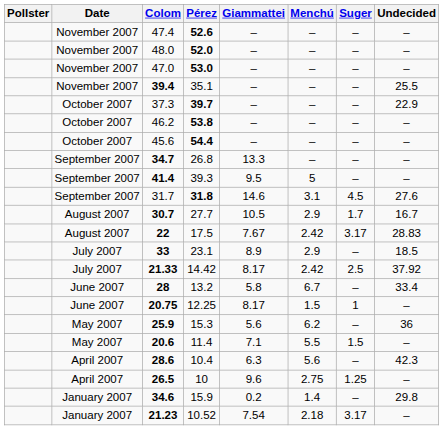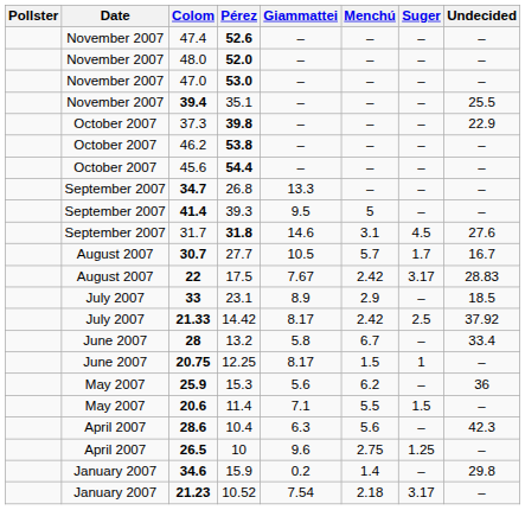 <table class=wikitable style=text-align:center>
 <tr>
 <th>Pollster</th>
 <th>Date</th>
 <th><a href='#'>Colom</a></th>
 <th><a href='#'>Pérez</a></th>
 <th><a href='#'>Giammattei</a></th>
 <th><a href='#'>Menchú</a></th>
 <th><a href='#'>Suger</a></th>
 <th>Undecided</th>
 </tr>
 <tr>
 <td></td>
 <td>November 2007</td>
 <td>47.4</td>
 <td><strong>52.6</strong></td>
 <td>–</td>
 <td>–</td>
 <td>–</td>
 <td>–</td>
 </tr>
 <tr>
 <td></td>
 <td>November 2007</td>
 <td>48.0</td>
 <td><strong>52.0</strong></td>
 <td>–</td>
 <td>–</td>
 <td>–</td>
 <td>–</td>
 </tr>
 <tr>
 <td></td>
 <td>November 2007</td>
 <td>47.0</td>
 <td><strong>53.0</strong></td>
 <td>–</td>
 <td>–</td>
 <td>–</td>
 <td>–</td>
 </tr>
 <tr>
 <td></td>
 <td>November 2007</td>
 <td><strong>39.4</strong></td>
 <td>35.1</td>
 <td>–</td>
 <td>–</td>
 <td>–</td>
 <td>25.5</td>
 </tr>
 <tr>
 <td></td>
 <td>October 2007</td>
 <td>37.3</td>
-<td><strong>39.7</strong></td>
+<td><strong>39.8</strong></td>
 <td>–</td>
 <td>–</td>
 <td>–</td>
 <td>22.9</td>
 </tr>
 <tr>
 <td></td>
 <td>October 2007</td>
 <td>46.2</td>
 <td><strong>53.8</strong></td>
 <td>–</td>
 <td>–</td>
 <td>–</td>
 <td>–</td>
 </tr>
 <tr>
 <td></td>
 <td>October 2007</td>
 <td>45.6</td>
 <td><strong>54.4</strong></td>
 <td>–</td>
 <td>–</td>
 <td>–</td>
 <td>–</td>
 </tr>
 <tr>
 <td></td>
 <td>September 2007</td>
 <td><strong>34.7</strong></td>
 <td>26.8</td>
 <td>13.3</td>
 <td>–</td>
 <td>–</td>
 <td>–</td>
 </tr>
 <tr>
 <td></td>
 <td>September 2007</td>
 <td><strong>41.4</strong></td>
 <td>39.3</td>
 <td>9.5</td>
 <td>5</td>
 <td>–</td>
 <td>–</td>
 </tr>
 <tr>
 <td></td>
 <td>September 2007</td>
 <td>31.7</td>
 <td><strong>31.8</strong></td>
 <td>14.6</td>
 <td>3.1</td>
 <td>4.5</td>
 <td>27.6</td>
 </tr>
 <tr>
 <td></td>
 <td>August 2007</td>
 <td><strong>30.7</strong></td>
 <td>27.7</td>
 <td>10.5</td>
-<td>2.9</td>
+<td>5.7</td>
 <td>1.7</td>
 <td>16.7</td>
 </tr>
 <tr>
 <td></td>
 <td>August 2007</td>
 <td><strong>22</strong></td>
 <td>17.5</td>
 <td>7.67</td>
 <td>2.42</td>
 <td>3.17</td>
 <td>28.83</td>
 </tr>
 <tr>
 <td></td>
 <td>July 2007</td>
 <td><strong>33</strong></td>
 <td>23.1</td>
 <td>8.9</td>
 <td>2.9</td>
 <td>–</td>
 <td>18.5</td>
 </tr>
 <tr>
 <td></td>
 <td>July 2007</td>
 <td><strong>21.33</strong></td>
 <td>14.42</td>
 <td>8.17</td>
 <td>2.42</td>
 <td>2.5</td>
 <td>37.92</td>
 </tr>
 <tr>
 <td></td>
 <td>June 2007</td>
 <td><strong>28</strong></td>
 <td>13.2</td>
 <td>5.8</td>
 <td>6.7</td>
 <td>–</td>
 <td>33.4</td>
 </tr>
 <tr>
 <td></td>
 <td>June 2007</td>
 <td><strong>20.75</strong></td>
 <td>12.25</td>
 <td>8.17</td>
 <td>1.5</td>
 <td>1</td>
 <td>–</td>
 </tr>
 <tr>
 <td></td>
 <td>May 2007</td>
 <td><strong>25.9</strong></td>
 <td>15.3</td>
 <td>5.6</td>
 <td>6.2</td>
 <td>–</td>
 <td>36</td>
 </tr>
 <tr>
 <td></td>
 <td>May 2007</td>
 <td><strong>20.6</strong></td>
 <td>11.4</td>
 <td>7.1</td>
 <td>5.5</td>
 <td>1.5</td>
 <td>–</td>
 </tr>
 <tr>
 <td></td>
 <td>April 2007</td>
 <td><strong>28.6</strong></td>
 <td>10.4</td>
 <td>6.3</td>
 <td>5.6</td>
 <td>–</td>
 <td>42.3</td>
 </tr>
 <tr>
 <td></td>
 <td>April 2007</td>
 <td><strong>26.5</strong></td>
 <td>10</td>
 <td>9.6</td>
 <td>2.75</td>
 <td>1.25</td>
 <td>–</td>
 </tr>
 <tr>
 <td></td>
 <td>January 2007</td>
 <td><strong>34.6</strong></td>
 <td>15.9</td>
 <td>0.2</td>
 <td>1.4</td>
 <td>–</td>
 <td>29.8</td>
 </tr>
 <tr>
 <td></td>
 <td>January 2007</td>
 <td><strong>21.23</strong></td>
 <td>10.52</td>
 <td>7.54</td>
 <td>2.18</td>
 <td>3.17</td>
 <td>–</td>
 </tr>
 </table>
